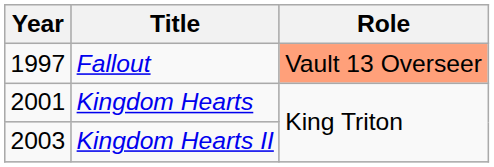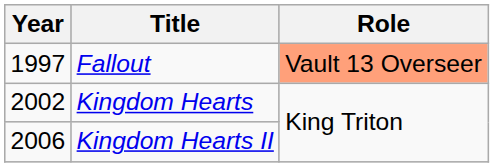 <table class="wikitable sortable">
 <tr>
 <th>Year</th>
 <th>Title</th>
 <th>Role</th>
 </tr>
 <tr>
 <td>1997</td>
 <td><em><a href='#'>Fallout</a></em></td>
 <td style="background: lightsalmon;">Vault 13 Overseer</td>
 </tr>
 <tr>
-<td>2001</td>
+<td>2002</td>
 <td><em><a href='#'>Kingdom Hearts</a></em></td>
 <td rowspan="2">King Triton</td>
 </tr>
 <tr>
-<td>2003</td>
+<td>2006</td>
 <td><em><a href='#'>Kingdom Hearts II</a></em></td>
 </tr>
 </table>
